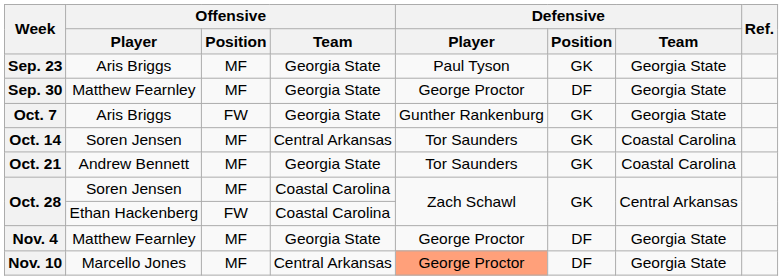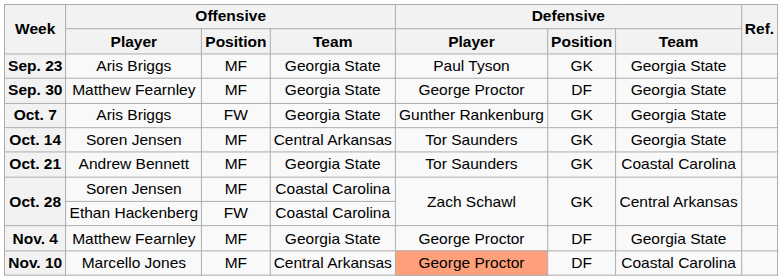 <table class="wikitable plainrowheaders" style="text-align:center">
 <tr>
 <th scope="col" rowspan="2">Week</th>
 <th scope="col" colspan="3">Offensive</th>
 <th scope="col" colspan="3">Defensive</th>
 <th rowspan="2">Ref.</th>
 </tr>
 <tr>
 <th>Player</th>
 <th>Position</th>
 <th>Team</th>
 <th>Player</th>
 <th>Position</th>
 <th>Team</th>
 </tr>
 <tr>
 <th scope="row" style="text-align:center">Sep. 23</th>
 <td>Aris Briggs</td>
 <td>MF</td>
 <td>Georgia State</td>
 <td>Paul Tyson</td>
 <td>GK</td>
 <td>Georgia State</td>
 <td></td>
 </tr>
 <tr>
 <th scope="row" style="text-align:center">Sep. 30</th>
 <td>Matthew Fearnley</td>
 <td>MF</td>
 <td>Georgia State</td>
 <td>George Proctor</td>
 <td>DF</td>
 <td>Georgia State</td>
 <td></td>
 </tr>
 <tr>
 <th scope="row" style="text-align:center">Oct. 7</th>
 <td>Aris Briggs</td>
 <td>FW</td>
 <td>Georgia State</td>
 <td>Gunther Rankenburg</td>
 <td>GK</td>
 <td>Georgia State</td>
 <td></td>
 </tr>
 <tr>
 <th scope="row" style="text-align:center">Oct. 14</th>
 <td>Soren Jensen</td>
 <td>MF</td>
 <td>Central Arkansas</td>
 <td>Tor Saunders</td>
 <td>GK</td>
-<td>Coastal Carolina</td>
+<td>Georgia State</td>
 <td></td>
 </tr>
 <tr>
 <th scope="row" style="text-align:center">Oct. 21</th>
 <td>Andrew Bennett</td>
 <td>MF</td>
 <td>Georgia State</td>
 <td>Tor Saunders</td>
 <td>GK</td>
 <td>Coastal Carolina</td>
 <td></td>
 </tr>
 <tr>
 <th rowspan="2" scope="row" style="text-align:center">Oct. 28</th>
 <td>Soren Jensen</td>
 <td>MF</td>
 <td>Coastal Carolina</td>
 <td rowspan="2">Zach Schawl</td>
 <td rowspan="2">GK</td>
 <td rowspan="2">Central Arkansas</td>
 <td rowspan="2"></td>
 </tr>
 <tr>
 <td>Ethan Hackenberg</td>
 <td>FW</td>
 <td>Coastal Carolina</td>
 </tr>
 <tr>
 <th scope="row" style="text-align:center">Nov. 4</th>
 <td>Matthew Fearnley</td>
 <td>MF</td>
 <td>Georgia State</td>
 <td>George Proctor</td>
 <td>DF</td>
 <td>Georgia State</td>
 <td></td>
 </tr>
 <tr>
 <th scope="row" style="text-align:center">Nov. 10</th>
 <td>Marcello Jones</td>
 <td>MF</td>
 <td>Central Arkansas</td>
 <td style="background: lightsalmon;">George Proctor</td>
 <td>DF</td>
-<td>Georgia State</td>
+<td>Coastal Carolina</td>
 <td></td>
 </tr>
 </table>
